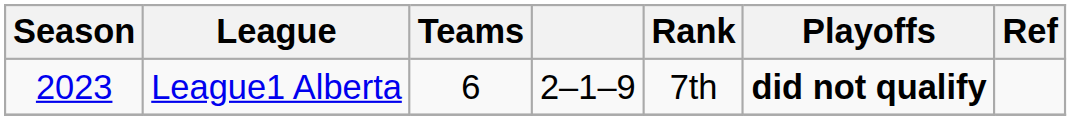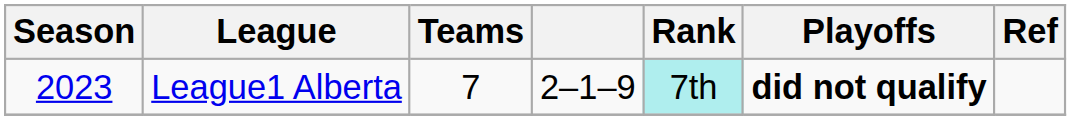 <table class="wikitable" style="text-align: center;">
 <tr>
 <th>Season</th>
 <th>League</th>
 <th>Teams</th>
 <th></th>
 <th>Rank</th>
 <th>Playoffs</th>
 <th>Ref</th>
 </tr>
 <tr>
 <td><a href='#'>2023</a></td>
 <td rowspan="1"><a href='#'>League1 Alberta</a></td>
-<td>6</td>
+<td>7</td>
 <td>2–1–9</td>
-<td>7th</td>
+<td style="background: paleturquoise;">7th</td>
 <td><strong>did not qualify</strong></td>
 <td></td>
 </tr>
 <tr>
 </tr>
 </table>
